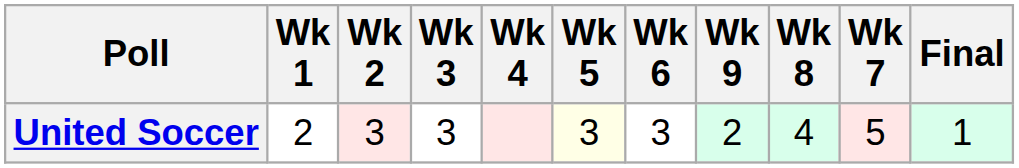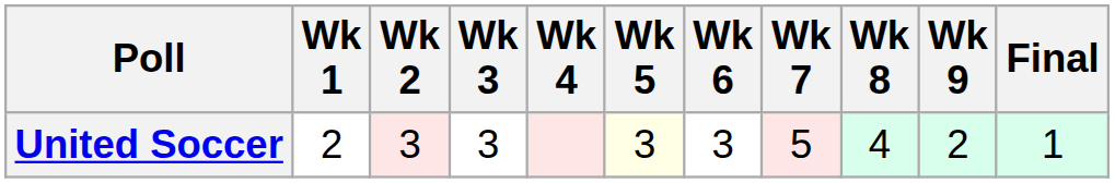 <table class="wikitable" style="white-space:nowrap;text-align:center;">
 <tr>
 <th>Poll</th>
 <th>Wk<br>1</th>
 <th>Wk<br>2</th>
 <th>Wk<br>3</th>
 <th>Wk<br>4</th>
 <th>Wk<br>5</th>
 <th>Wk<br>6</th>
+<th>Wk<br>7</th>
+<th>Wk<br>8</th>
 <th>Wk<br>9</th>
-<th>Wk<br>8</th>
-<th>Wk<br>7</th>
 <th>Final<br></th>
 </tr>
 <tr>
 <th><a href='#'>United Soccer</a></th>
 <td style="background:#FFFFFF;">2</td>
 <td style="background:#FFE6E6;">3</td>
 <td style="background:#FFFFFF;">3</td>
 <td style="background:#FFE6E6;"></td>
 <td style="background:#FFFFE6;">3</td>
 <td style="background:#FFFFFF;">3</td>
+<td style="background:#FFE6E6;">5</td>
+<td style="background:#D8FFEB;">4</td>
 <td style="background:#D8FFEB;">2</td>
-<td style="background:#D8FFEB;">4</td>
-<td style="background:#FFE6E6;">5</td>
 <td style="background:#D8FFEB;">1</td>
 </tr>
 </table>
